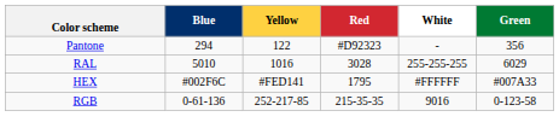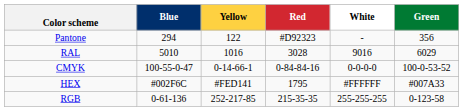 <table class=wikitable width=60% style="text-align:center;">
 <tr>
 <th><br>Color scheme</th>
 <th style="background:#002F6C; width:100px; color:white;">Blue</th>
 <th style="background:#FED141; width:100px; color:black;">Yellow</th>
 <th style="background:#D22730; width:100px; color:white;">Red</th>
 <th style="background:#FFFFFF; width:100px; color:black;">White</th>
 <th style="background:#007A33; width:100px; color:white;">Green</th>
 </tr>
 <tr>
 <td><a href='#'>Pantone</a></td>
 <td>294</td>
 <td>122</td>
 <td>#D92323</td>
 <td>-</td>
 <td>356</td>
 </tr>
 <tr>
 <td><a href='#'>RAL</a></td>
 <td>5010</td>
 <td>1016</td>
 <td>3028</td>
-<td>255-255-255</td>
+<td>9016</td>
 <td>6029</td>
+</tr>
+<tr>
+<td><a href='#'>CMYK</a></td>
+<td>100-55-0-47</td>
+<td>0-14-66-1</td>
+<td>0-84-84-16</td>
+<td>0-0-0-0</td>
+<td>100-0-53-52</td>
 </tr>
 <tr>
 <td><a href='#'>HEX</a></td>
 <td>#002F6C</td>
 <td>#FED141</td>
 <td>1795</td>
 <td>#FFFFFF</td>
 <td>#007A33</td>
 </tr>
 <tr>
 <td><a href='#'>RGB</a></td>
 <td>0-61-136</td>
 <td>252-217-85</td>
 <td>215-35-35</td>
-<td>9016</td>
+<td>255-255-255</td>
 <td>0-123-58</td>
 </tr>
 </table>
